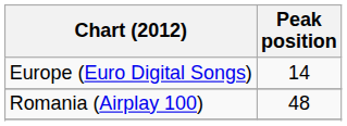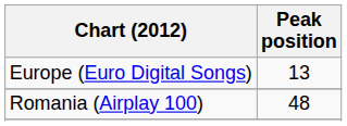 <table class="wikitable sortable">
 <tr>
 <th>Chart (2012)</th>
 <th>Peak<br>position</th>
 </tr>
 <tr>
 <td>Europe (<a href='#'>Euro Digital Songs</a>)</td>
-<td style="text-align:center;">14</td>
+<td style="text-align:center;">13</td>
 </tr>
 <tr>
 </tr>
 <tr>
 </tr>
 <tr>
 <td>Romania (<a href='#'>Airplay 100</a>)</td>
 <td style="text-align:center;">48</td>
 </tr>
 <tr>
 </tr>
 <tr>
 </tr>
 <tr>
 </tr>
 <tr>
 </tr>
 </table>
